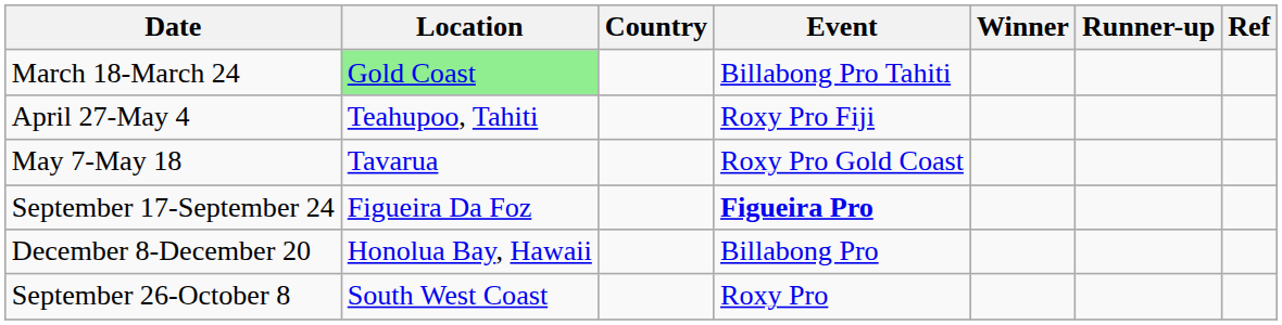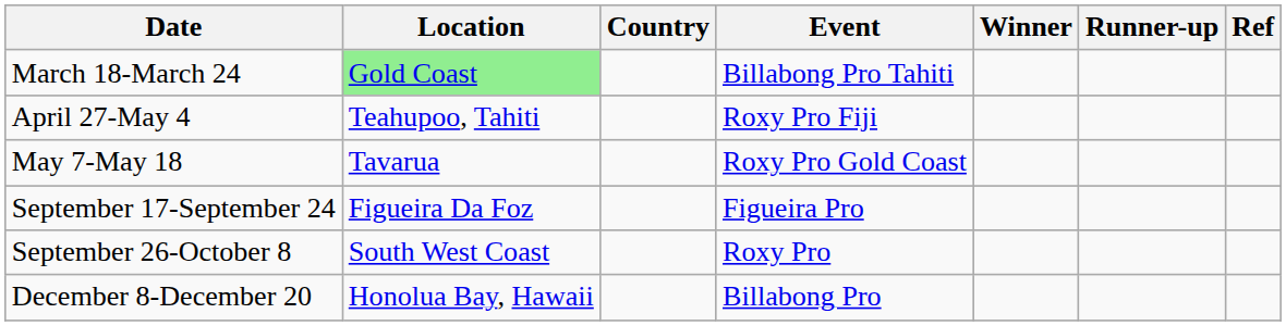 <table class="wikitable">
 <tr>
 <th>Date</th>
 <th>Location</th>
 <th>Country</th>
 <th>Event</th>
 <th>Winner</th>
 <th>Runner-up</th>
 <th>Ref</th>
 </tr>
 <tr>
 <td>March 18-March 24</td>
 <td style="background: lightgreen;"><a href='#'>Gold Coast</a></td>
 <td></td>
 <td><a href='#'>Billabong Pro Tahiti</a></td>
 <td></td>
 <td></td>
 <td></td>
 </tr>
 <tr>
 <td>April 27-May 4</td>
 <td><a href='#'>Teahupoo</a>, <a href='#'>Tahiti</a></td>
 <td></td>
 <td><a href='#'>Roxy Pro Fiji</a></td>
 <td></td>
 <td></td>
 <td></td>
 </tr>
 <tr>
 <td>May 7-May 18</td>
 <td><a href='#'>Tavarua</a></td>
 <td></td>
 <td><a href='#'>Roxy Pro Gold Coast</a></td>
 <td></td>
 <td></td>
 <td></td>
 </tr>
 <tr>
 <td>September 17-September 24</td>
 <td><a href='#'>Figueira Da Foz</a></td>
 <td></td>
-<td><strong><a href='#'>Figueira Pro</a></strong></td>
+<td><a href='#'>Figueira Pro</a></td>
+<td></td>
+<td></td>
+<td></td>
+</tr>
+<tr>
+<td>September 26-October 8</td>
+<td><a href='#'>South West Coast</a></td>
+<td></td>
+<td><a href='#'>Roxy Pro</a></td>
 <td></td>
 <td></td>
 <td></td>
 </tr>
 <tr>
 <td>December 8-December 20</td>
 <td><a href='#'>Honolua Bay</a>, <a href='#'>Hawaii</a></td>
 <td></td>
 <td><a href='#'>Billabong Pro</a></td>
 <td></td>
 <td></td>
 <td></td>
 </tr>
-<tr>
-<td>September 26-October 8</td>
-<td><a href='#'>South West Coast</a></td>
-<td></td>
-<td><a href='#'>Roxy Pro</a></td>
-<td></td>
-<td></td>
-<td></td>
-</tr>
 </table>
